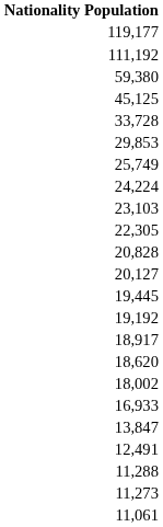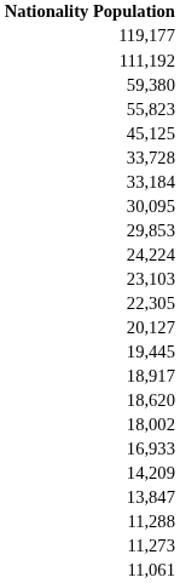 <table class="table collapsible collapsed" style="float:left;">
 <tr>
 <th>Nationality</th>
 <th>Population</th>
 </tr>
 <tr>
 <td></td>
 <td align="right">119,177</td>
 </tr>
 <tr>
 <td></td>
 <td align="right">111,192</td>
 </tr>
 <tr>
 <td></td>
 <td align = "right">59,380</td>
 </tr>
 <tr>
 <td></td>
+<td align = "right">55,823</td>
+</tr>
+<tr>
+<td></td>
 <td align = "right">45,125</td>
 </tr>
 <tr>
 <td></td>
 <td align = "right">33,728</td>
 </tr>
 <tr>
 <td></td>
-<td align = "right">29,853</td>
+<td align = "right">33,184</td>
 </tr>
 <tr>
 <td></td>
-<td align = "right">25,749</td>
+<td align = "right">30,095</td>
+</tr>
+<tr>
+<td></td>
+<td align = "right">29,853</td>
 </tr>
 <tr>
 <td></td>
 <td align = "right">24,224</td>
 </tr>
 <tr>
 <td></td>
 <td align = "right">23,103</td>
 </tr>
 <tr>
 <td></td>
 <td align = "right">22,305</td>
 </tr>
 <tr>
 <td></td>
-<td align = "right">20,828</td>
-</tr>
-<tr>
-<td></td>
 <td align = "right">20,127</td>
 </tr>
 <tr>
 <td></td>
 <td align = "right">19,445</td>
-</tr>
-<tr>
-<td></td>
-<td align = "right">19,192</td>
 </tr>
 <tr>
 <td></td>
 <td align = "right">18,917</td>
 </tr>
 <tr>
 <td></td>
 <td align = "right">18,620</td>
 </tr>
 <tr>
 <td></td>
 <td align = "right">18,002</td>
 </tr>
 <tr>
 <td></td>
 <td align = "right">16,933</td>
 </tr>
 <tr>
 <td></td>
-<td align = "right">13,847</td>
+<td align = "right">14,209</td>
 </tr>
 <tr>
 <td></td>
-<td align = "right">12,491</td>
+<td align = "right">13,847</td>
 </tr>
 <tr>
 <td></td>
 <td align = "right">11,288</td>
 </tr>
 <tr>
 <td></td>
 <td align = "right">11,273</td>
 </tr>
 <tr>
 <td></td>
 <td align = "right">11,061</td>
 </tr>
 <tr>
 </tr>
 </table>
